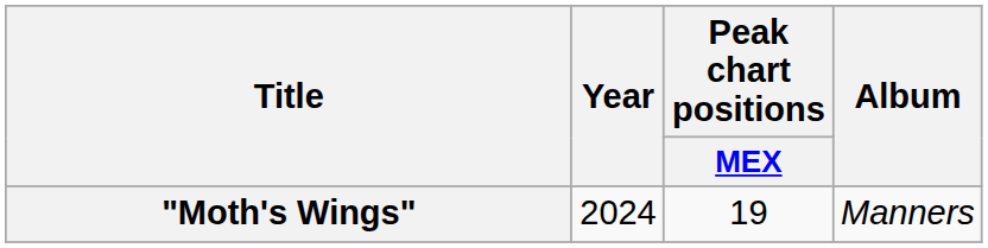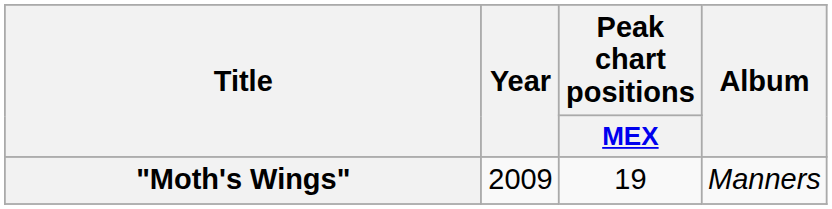 <table class="wikitable plainrowheaders" style="text-align:center;">
 <tr>
 <th scope="col" rowspan="2" style="width:16em;">Title</th>
 <th scope="col" rowspan="2">Year</th>
 <th scope="col" colspan="1">Peak chart positions</th>
 <th scope="col" rowspan="2">Album</th>
 </tr>
 <tr>
 <th scope="col" style="width:3em;font-size:90%;"><a href='#'>MEX</a><br></th>
 </tr>
 <tr>
 <th scope="row">"Moth's Wings"</th>
-<td>2024</td>
+<td>2009</td>
 <td>19</td>
 <td><em>Manners</em></td>
 </tr>
 </table>
